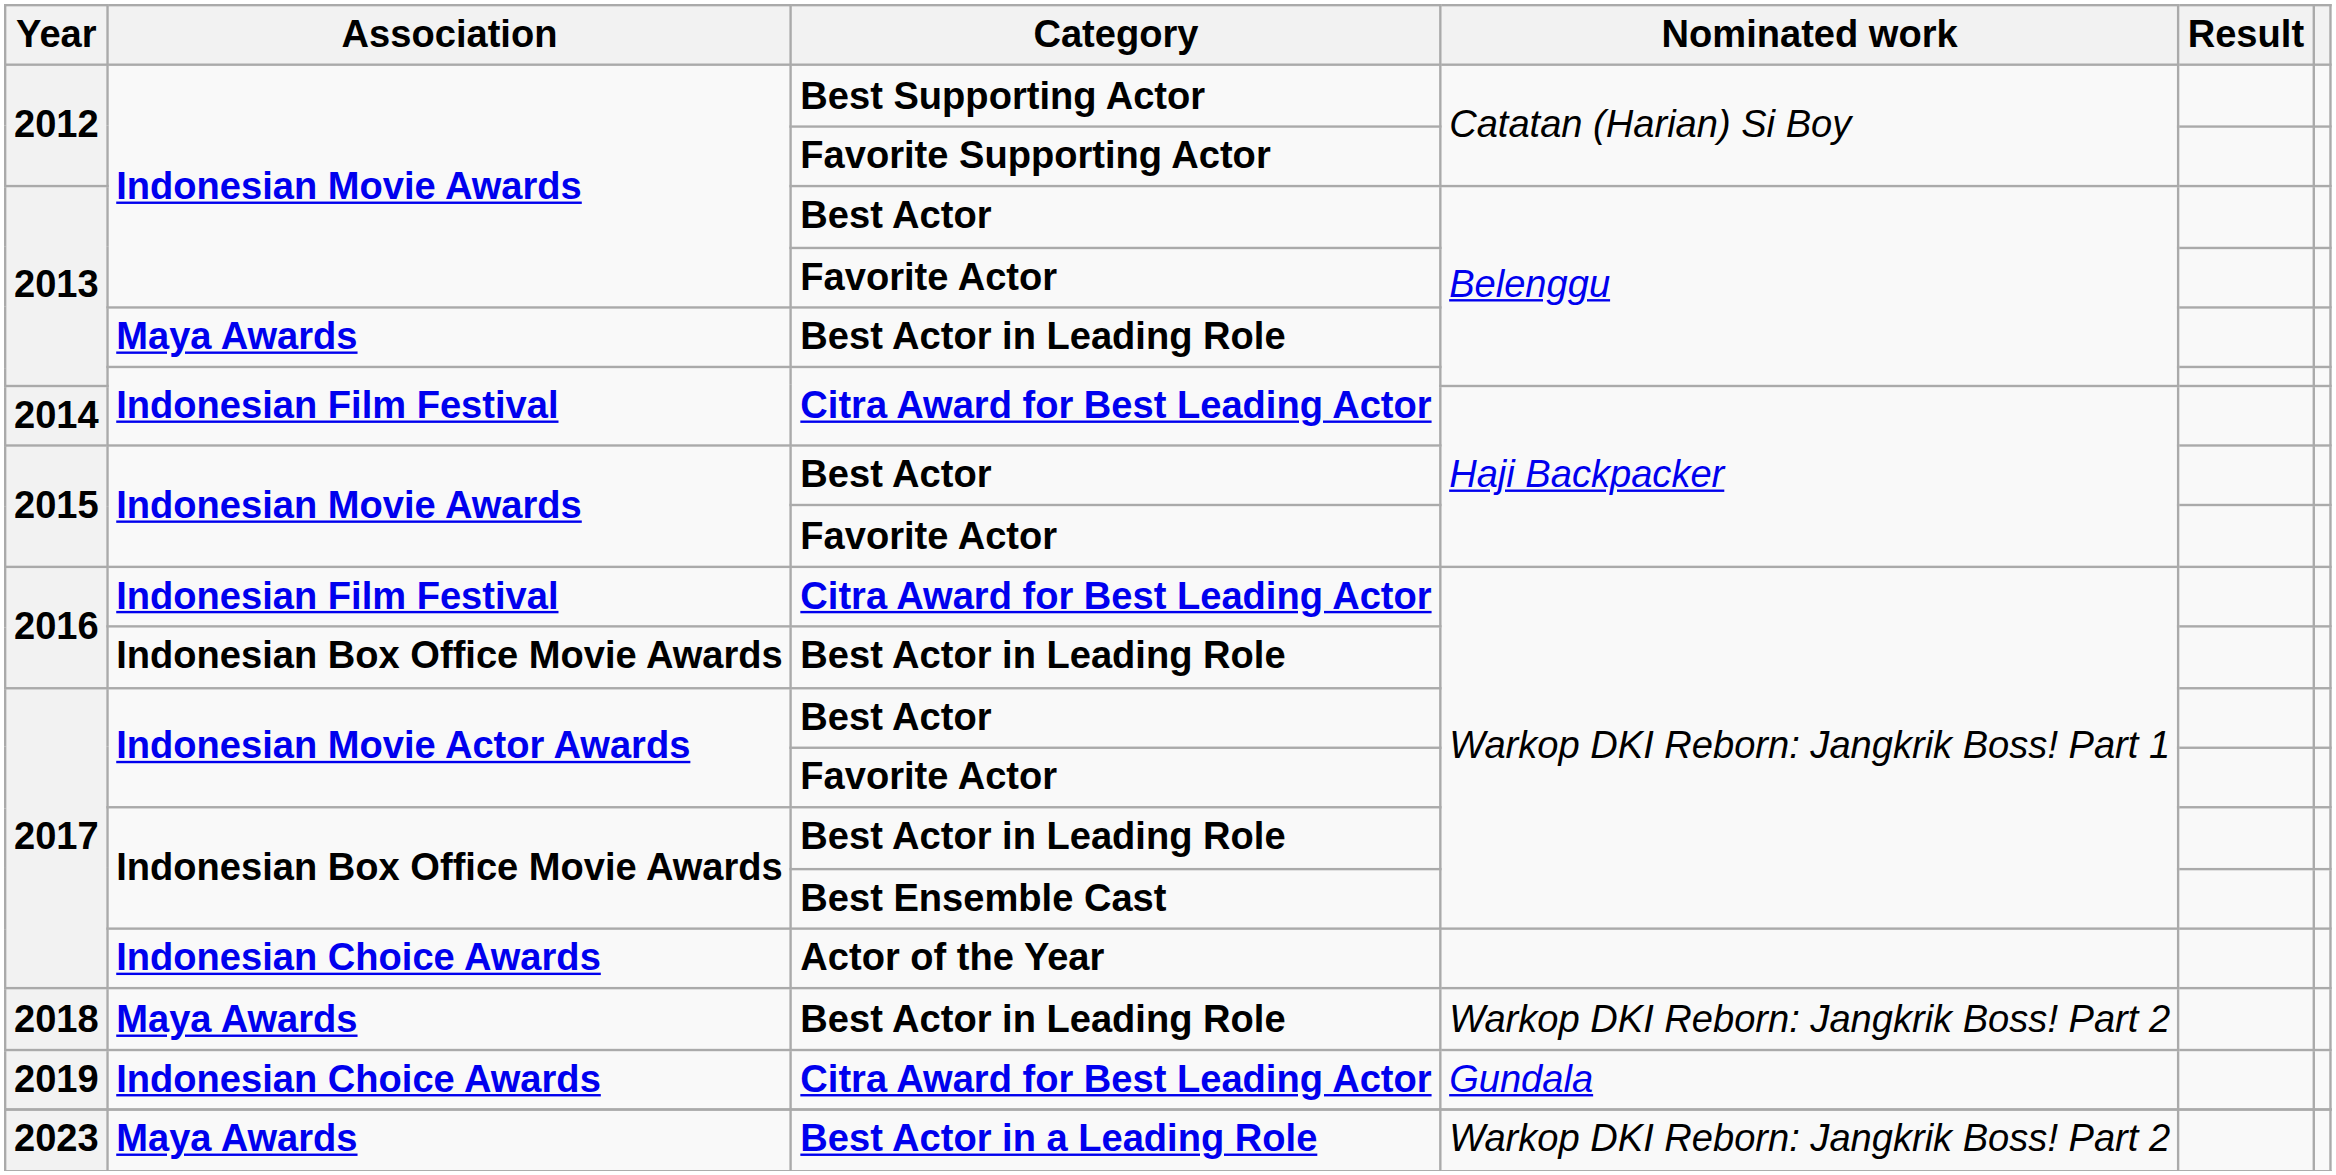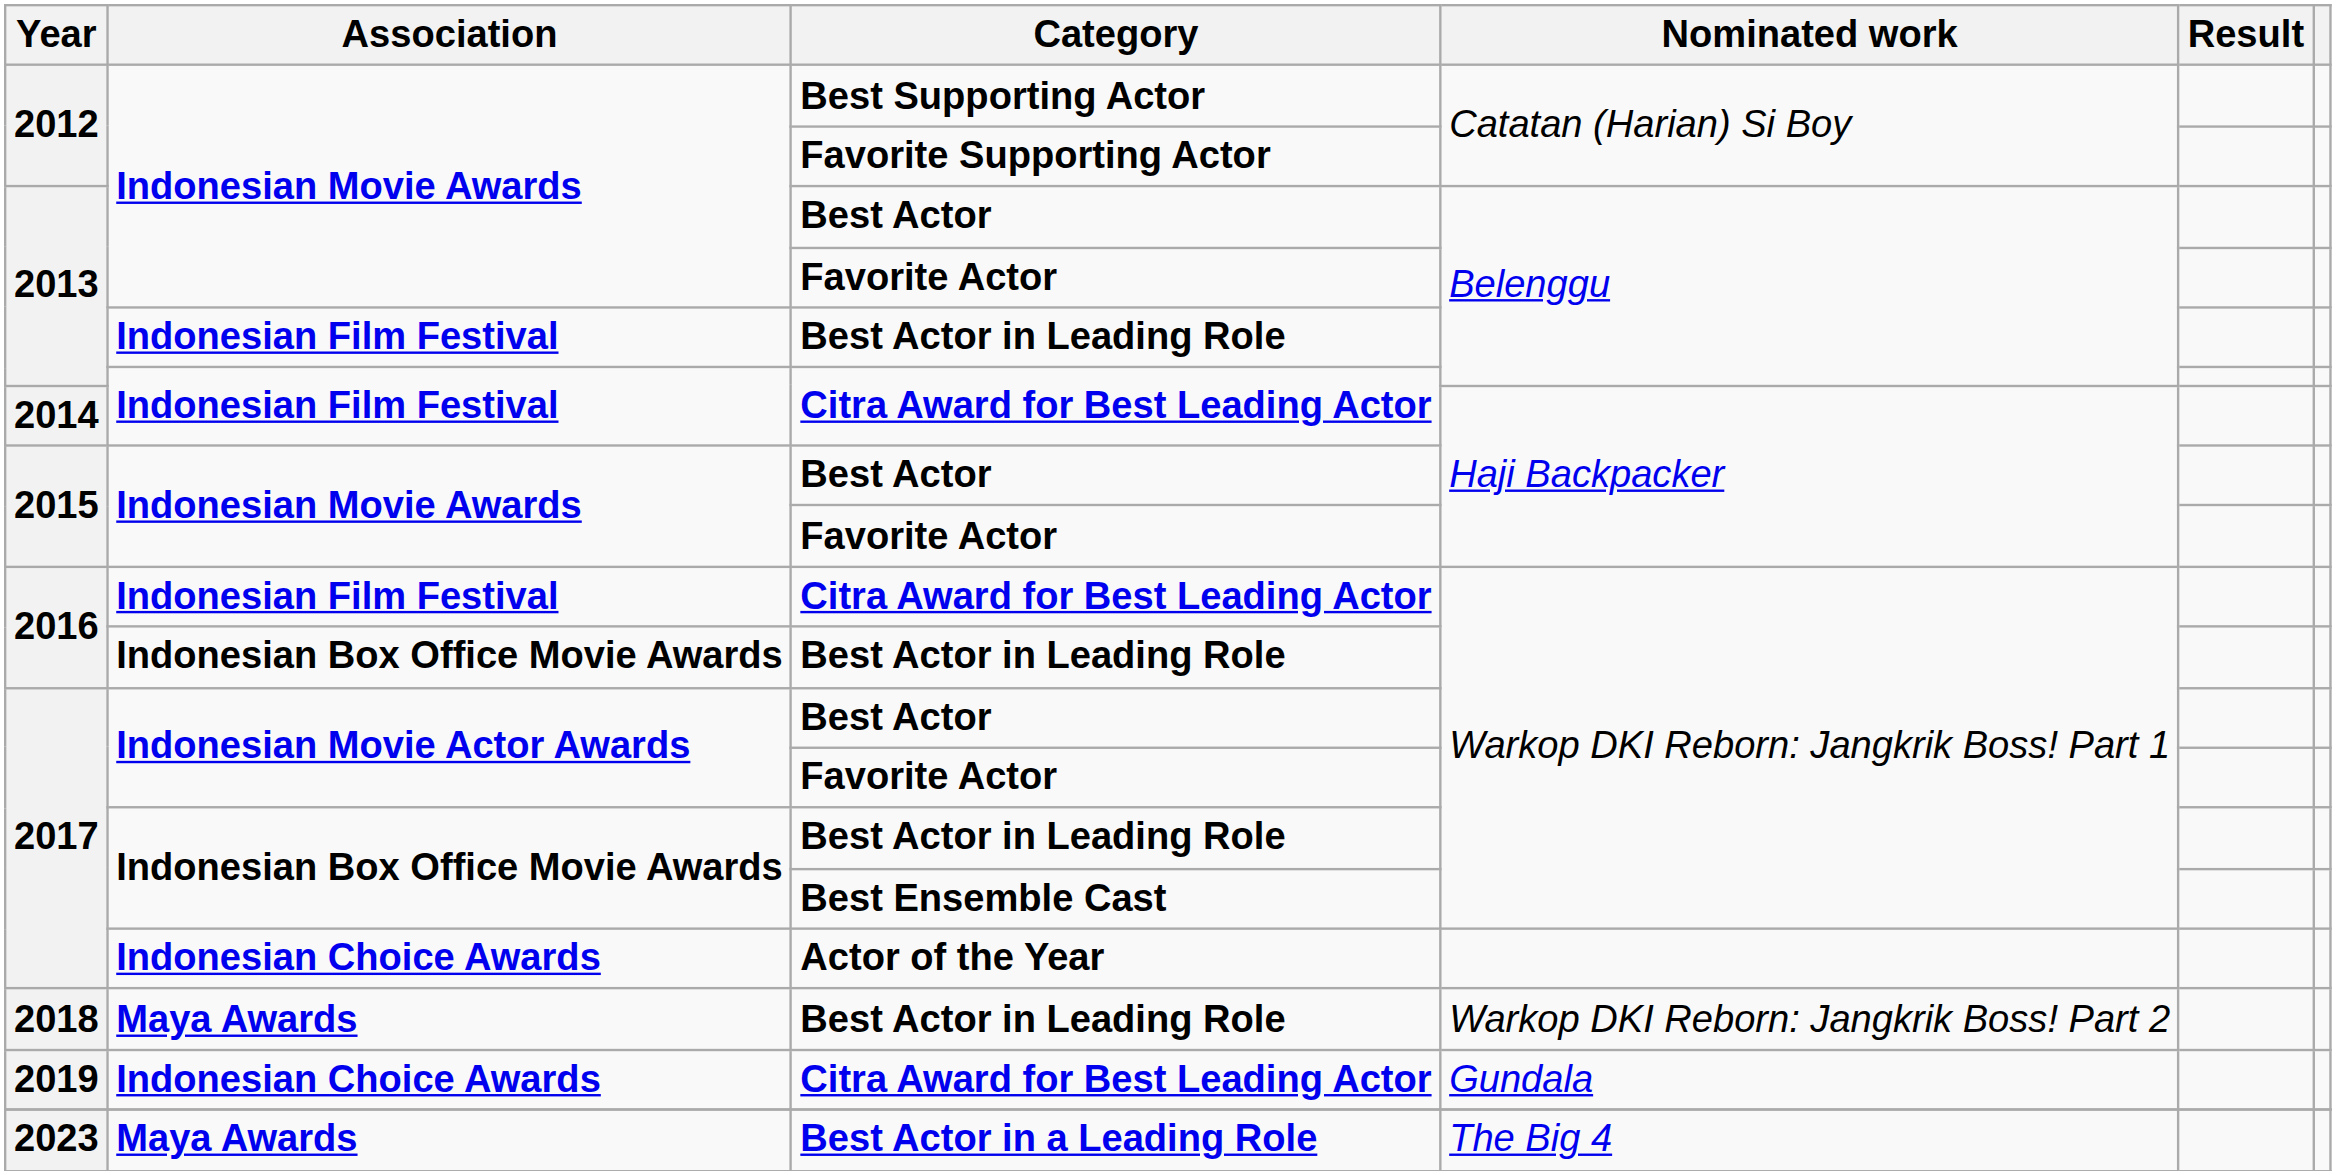 <table class="wikitable sortable">
 <tr>
 <th>Year</th>
 <th>Association</th>
 <th>Category</th>
 <th>Nominated work</th>
 <th>Result</th>
 <th class="unsortable"></th>
 </tr>
 <tr>
 <th rowspan=2>2012</th>
 <td rowspan=4><strong><a href='#'>Indonesian Movie Awards</a></strong></td>
 <td><strong>Best Supporting Actor</strong></td>
 <td rowspan=2><em>Catatan (Harian) Si Boy</em></td>
 <td></td>
 <td></td>
 </tr>
 <tr>
 <td><strong>Favorite Supporting Actor</strong></td>
 <td></td>
 <td></td>
 </tr>
 <tr>
 <th rowspan=4>2013</th>
 <td><strong>Best Actor</strong></td>
 <td rowspan=4><em><a href='#'>Belenggu</a></em></td>
 <td></td>
 <td></td>
 </tr>
 <tr>
 <td><strong>Favorite Actor</strong></td>
 <td></td>
 <td></td>
 </tr>
 <tr>
-<td><strong><a href='#'>Maya Awards</a></strong></td>
+<td><strong><a href='#'>Indonesian Film Festival</a></strong></td>
 <td><strong>Best Actor in Leading Role</strong></td>
 <td></td>
 <td></td>
 </tr>
 <tr>
 <td rowspan=2><strong><a href='#'>Indonesian Film Festival</a></strong></td>
 <td rowspan=2><strong><a href='#'>Citra Award for Best Leading Actor</a></strong></td>
 <td></td>
 <td></td>
 </tr>
 <tr>
 <th>2014</th>
 <td rowspan=3><em><a href='#'>Haji Backpacker</a></em></td>
 <td></td>
 <td></td>
 </tr>
 <tr>
 <th rowspan=2>2015</th>
 <td rowspan=2><strong><a href='#'>Indonesian Movie Awards</a></strong></td>
 <td><strong>Best Actor</strong></td>
 <td></td>
 <td></td>
 </tr>
 <tr>
 <td><strong>Favorite Actor</strong></td>
 <td></td>
 <td></td>
 </tr>
 <tr>
 <th rowspan=2>2016</th>
 <td><strong><a href='#'>Indonesian Film Festival</a></strong></td>
 <td><strong><a href='#'>Citra Award for Best Leading Actor</a></strong></td>
 <td rowspan=6><em>Warkop DKI Reborn: Jangkrik Boss! Part 1</em></td>
 <td></td>
 <td></td>
 </tr>
 <tr>
 <td><strong>Indonesian Box Office Movie Awards</strong></td>
 <td><strong>Best Actor in Leading Role</strong></td>
 <td></td>
 <td></td>
 </tr>
 <tr>
 <th rowspan=5>2017</th>
 <td rowspan=2><strong><a href='#'>Indonesian Movie Actor Awards</a></strong></td>
 <td><strong>Best Actor</strong></td>
 <td></td>
 <td></td>
 </tr>
 <tr>
 <td><strong>Favorite Actor</strong></td>
 <td></td>
 <td></td>
 </tr>
 <tr>
 <td rowspan=2><strong>Indonesian Box Office Movie Awards</strong></td>
 <td><strong>Best Actor in Leading Role</strong></td>
 <td></td>
 <td></td>
 </tr>
 <tr>
 <td><strong>Best Ensemble Cast</strong></td>
 <td></td>
 <td></td>
 </tr>
 <tr>
 <td><strong><a href='#'>Indonesian Choice Awards</a></strong></td>
 <td><strong>Actor of the Year</strong></td>
 <td></td>
 <td></td>
 <td></td>
 </tr>
 <tr>
 <th>2018</th>
 <td><strong><a href='#'>Maya Awards</a></strong></td>
 <td><strong>Best Actor in Leading Role</strong></td>
 <td><em>Warkop DKI Reborn: Jangkrik Boss! Part 2</em></td>
 <td></td>
 <td></td>
 </tr>
 <tr>
 <th>2019</th>
 <td><strong><a href='#'>Indonesian Choice Awards</a></strong></td>
 <td><strong><a href='#'>Citra Award for Best Leading Actor</a></strong></td>
 <td><em><a href='#'>Gundala</a></em></td>
 <td></td>
 <td></td>
 </tr>
 <tr>
 </tr>
 <tr>
 <th>2023</th>
 <td><strong><a href='#'>Maya Awards</a></strong></td>
 <td><strong><a href='#'>Best Actor in a Leading Role</a></strong></td>
-<td><em>Warkop DKI Reborn: Jangkrik Boss! Part 2</em></td>
+<td><em><a href='#'>The Big 4</a></em></td>
 <td></td>
 <td></td>
 </tr>
 <tr>
 </tr>
 </table>
